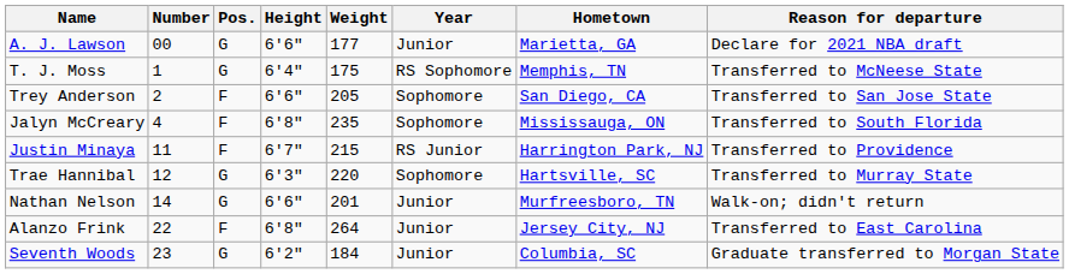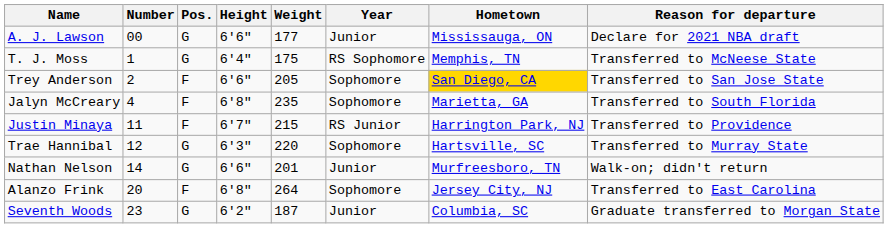 <table class="wikitable sortable" border="1">
 <tr>
 <th>Name</th>
 <th>Number</th>
 <th>Pos.</th>
 <th>Height</th>
 <th>Weight</th>
 <th>Year</th>
 <th>Hometown</th>
 <th class="unsortable">Reason for departure</th>
 </tr>
 <tr>
 <td><a href='#'>A. J. Lawson</a></td>
 <td>00</td>
 <td>G</td>
 <td>6'6"</td>
 <td>177</td>
 <td>Junior</td>
-<td><a href='#'>Marietta, GA</a></td>
+<td><a href='#'>Mississauga, ON</a></td>
 <td>Declare for <a href='#'>2021 NBA draft</a></td>
 </tr>
 <tr>
 <td>T. J. Moss</td>
 <td>1</td>
 <td>G</td>
 <td>6'4"</td>
 <td>175</td>
 <td>RS Sophomore</td>
 <td><a href='#'>Memphis, TN</a></td>
 <td>Transferred to <a href='#'>McNeese State</a></td>
 </tr>
 <tr>
 <td>Trey Anderson</td>
 <td>2</td>
 <td>F</td>
 <td>6'6"</td>
 <td>205</td>
 <td>Sophomore</td>
-<td><a href='#'>San Diego, CA</a></td>
+<td style="background: gold;"><a href='#'>San Diego, CA</a></td>
 <td>Transferred to <a href='#'>San Jose State</a></td>
 </tr>
 <tr>
 <td>Jalyn McCreary</td>
 <td>4</td>
 <td>F</td>
 <td>6'8"</td>
 <td>235</td>
 <td>Sophomore</td>
-<td><a href='#'>Mississauga, ON</a></td>
+<td><a href='#'>Marietta, GA</a></td>
 <td>Transferred to <a href='#'>South Florida</a></td>
 </tr>
 <tr>
 <td><a href='#'>Justin Minaya</a></td>
 <td>11</td>
 <td>F</td>
 <td>6'7"</td>
 <td>215</td>
 <td>RS Junior</td>
 <td><a href='#'>Harrington Park, NJ</a></td>
 <td>Transferred to <a href='#'>Providence</a></td>
 </tr>
 <tr>
 <td>Trae Hannibal</td>
 <td>12</td>
 <td>G</td>
 <td>6'3"</td>
 <td>220</td>
 <td>Sophomore</td>
 <td><a href='#'>Hartsville, SC</a></td>
 <td>Transferred to <a href='#'>Murray State</a></td>
 </tr>
 <tr>
 <td>Nathan Nelson</td>
 <td>14</td>
 <td>G</td>
 <td>6'6"</td>
 <td>201</td>
 <td>Junior</td>
 <td><a href='#'>Murfreesboro, TN</a></td>
 <td>Walk-on; didn't return</td>
 </tr>
 <tr>
 <td>Alanzo Frink</td>
-<td>22</td>
+<td>20</td>
 <td>F</td>
 <td>6'8"</td>
 <td>264</td>
-<td>Junior</td>
+<td>Sophomore</td>
 <td><a href='#'>Jersey City, NJ</a></td>
 <td>Transferred to <a href='#'>East Carolina</a></td>
 </tr>
 <tr>
 <td><a href='#'>Seventh Woods</a></td>
 <td>23</td>
 <td>G</td>
 <td>6'2"</td>
-<td>184</td>
+<td>187</td>
 <td>Junior</td>
 <td><a href='#'>Columbia, SC</a></td>
 <td>Graduate transferred to <a href='#'>Morgan State</a></td>
 </tr>
 </table>
